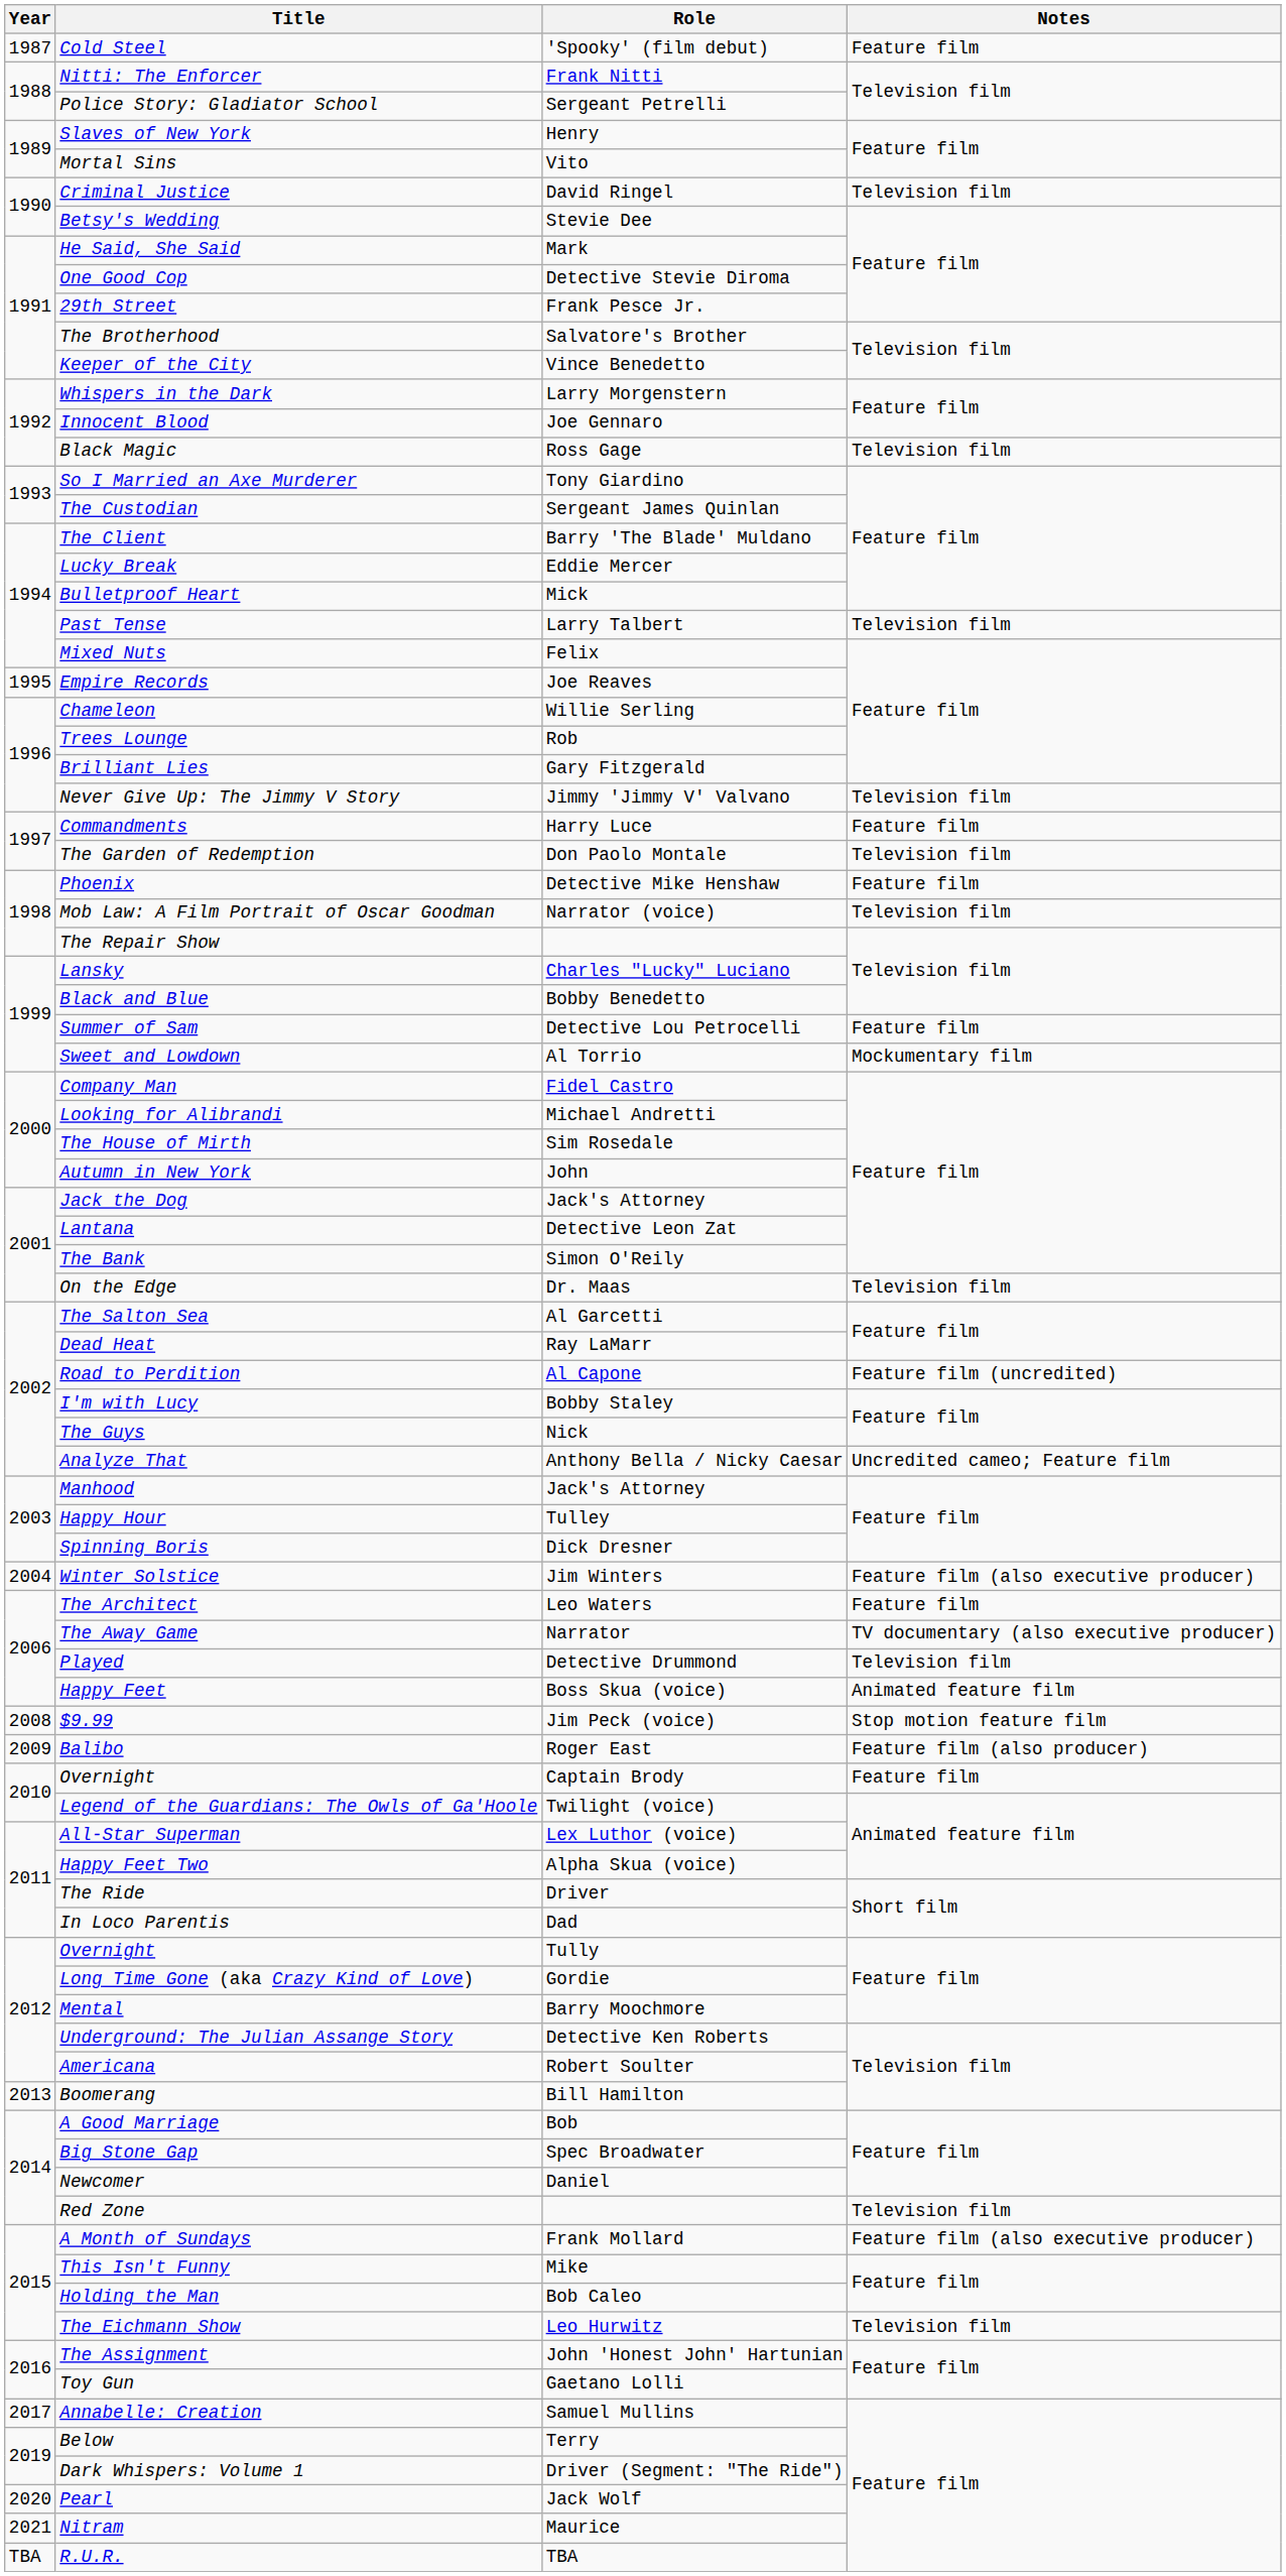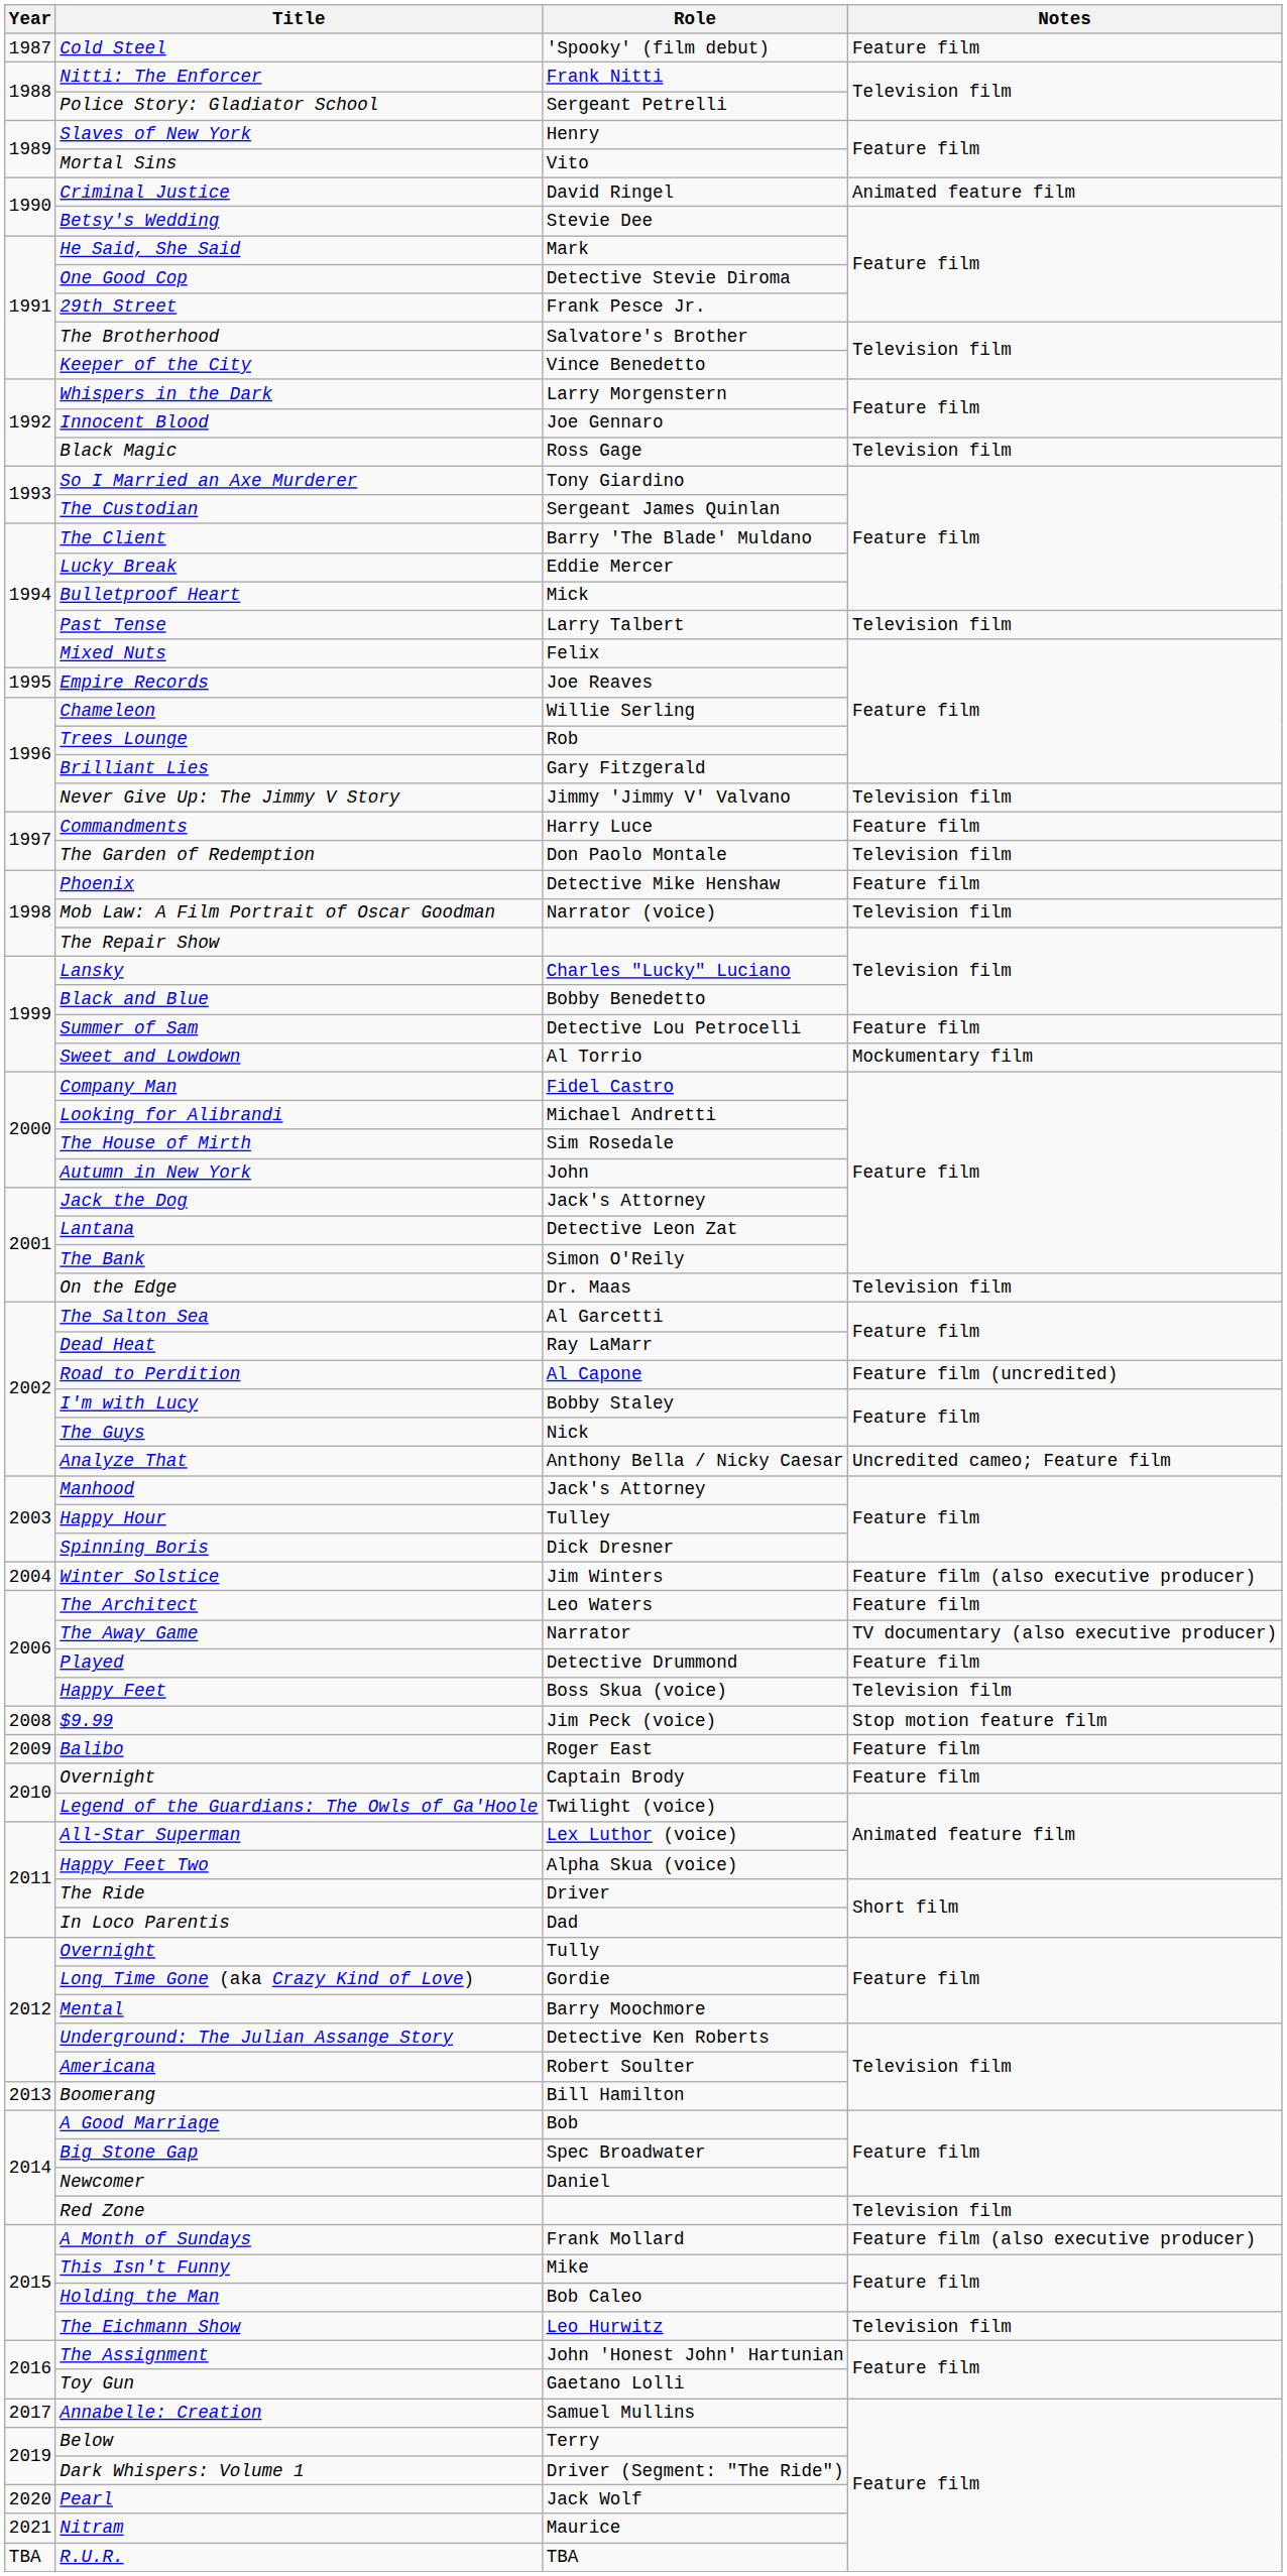 <table class="wikitable sortable">
 <tr>
 <th>Year</th>
 <th>Title</th>
 <th>Role</th>
 <th>Notes</th>
 </tr>
 <tr>
 <td>1987</td>
 <td><em><a href='#'>Cold Steel</a></em></td>
 <td>'Spooky' (film debut)</td>
 <td>Feature film</td>
 </tr>
 <tr>
 <td rowspan="2">1988</td>
 <td><em><a href='#'>Nitti: The Enforcer</a></em></td>
 <td><a href='#'>Frank Nitti</a></td>
 <td rowspan="2">Television film</td>
 </tr>
 <tr>
 <td><em>Police Story: Gladiator School</em></td>
 <td>Sergeant Petrelli</td>
 </tr>
 <tr>
 <td rowspan="2">1989</td>
 <td><em><a href='#'>Slaves of New York</a></em></td>
 <td>Henry</td>
 <td rowspan="2">Feature film</td>
 </tr>
 <tr>
 <td><em>Mortal Sins</em></td>
 <td>Vito</td>
 </tr>
 <tr>
 <td rowspan="2">1990</td>
 <td><em><a href='#'>Criminal Justice</a></em></td>
 <td>David Ringel</td>
-<td>Television film</td>
+<td>Animated feature film</td>
 </tr>
 <tr>
 <td><em><a href='#'>Betsy's Wedding</a></em></td>
 <td>Stevie Dee</td>
 <td rowspan="4">Feature film</td>
 </tr>
 <tr>
 <td rowspan="5">1991</td>
 <td><em><a href='#'>He Said, She Said</a></em></td>
 <td>Mark</td>
 </tr>
 <tr>
 <td><em><a href='#'>One Good Cop</a></em></td>
 <td>Detective Stevie Diroma</td>
 </tr>
 <tr>
 <td><em><a href='#'>29th Street</a></em></td>
 <td>Frank Pesce Jr.</td>
 </tr>
 <tr>
 <td><em>The Brotherhood</em></td>
 <td>Salvatore's Brother</td>
 <td rowspan="2">Television film</td>
 </tr>
 <tr>
 <td><em><a href='#'>Keeper of the City</a></em></td>
 <td>Vince Benedetto</td>
 </tr>
 <tr>
 <td rowspan="3">1992</td>
 <td><em><a href='#'>Whispers in the Dark</a></em></td>
 <td>Larry Morgenstern</td>
 <td rowspan="2">Feature film</td>
 </tr>
 <tr>
 <td><em><a href='#'>Innocent Blood</a></em></td>
 <td>Joe Gennaro</td>
 </tr>
 <tr>
 <td><em>Black Magic</em></td>
 <td>Ross Gage</td>
 <td>Television film</td>
 </tr>
 <tr>
 <td rowspan="2">1993</td>
 <td><em><a href='#'>So I Married an Axe Murderer</a></em></td>
 <td>Tony Giardino</td>
 <td rowspan="5">Feature film</td>
 </tr>
 <tr>
 <td><em><a href='#'>The Custodian</a></em></td>
 <td>Sergeant James Quinlan</td>
 </tr>
 <tr>
 <td rowspan="5">1994</td>
 <td><em><a href='#'>The Client</a></em></td>
 <td>Barry 'The Blade' Muldano</td>
 </tr>
 <tr>
 <td><em><a href='#'>Lucky Break</a></em></td>
 <td>Eddie Mercer</td>
 </tr>
 <tr>
 <td><em><a href='#'>Bulletproof Heart</a></em></td>
 <td>Mick</td>
 </tr>
 <tr>
 <td><em><a href='#'>Past Tense</a></em></td>
 <td>Larry Talbert</td>
 <td>Television film</td>
 </tr>
 <tr>
 <td><em><a href='#'>Mixed Nuts</a></em></td>
 <td>Felix</td>
 <td rowspan="5">Feature film</td>
 </tr>
 <tr>
 <td>1995</td>
 <td><em><a href='#'>Empire Records</a></em></td>
 <td>Joe Reaves</td>
 </tr>
 <tr>
 <td rowspan="4">1996</td>
 <td><em><a href='#'>Chameleon</a></em></td>
 <td>Willie Serling</td>
 </tr>
 <tr>
 <td><em><a href='#'>Trees Lounge</a></em></td>
 <td>Rob</td>
 </tr>
 <tr>
 <td><em><a href='#'>Brilliant Lies</a></em></td>
 <td>Gary Fitzgerald</td>
 </tr>
 <tr>
 <td><em>Never Give Up: The Jimmy V Story</em></td>
 <td>Jimmy 'Jimmy V' Valvano</td>
 <td>Television film</td>
 </tr>
 <tr>
 <td rowspan="2">1997</td>
 <td><em><a href='#'>Commandments</a></em></td>
 <td>Harry Luce</td>
 <td>Feature film</td>
 </tr>
 <tr>
 <td><em>The Garden of Redemption</em></td>
 <td>Don Paolo Montale</td>
 <td>Television film</td>
 </tr>
 <tr>
 <td rowspan="3">1998</td>
 <td><em><a href='#'>Phoenix</a></em></td>
 <td>Detective Mike Henshaw</td>
 <td>Feature film</td>
 </tr>
 <tr>
 <td><em>Mob Law: A Film Portrait of Oscar Goodman</em></td>
 <td>Narrator (voice)</td>
 <td>Television film</td>
 </tr>
 <tr>
 <td><em>The Repair Show</em></td>
 <td></td>
 <td rowspan="3">Television film</td>
 </tr>
 <tr>
 <td rowspan="4">1999</td>
 <td><em><a href='#'>Lansky</a></em></td>
 <td><a href='#'>Charles "Lucky" Luciano</a></td>
 </tr>
 <tr>
 <td><em><a href='#'>Black and Blue</a></em></td>
 <td>Bobby Benedetto</td>
 </tr>
 <tr>
 <td><em><a href='#'>Summer of Sam</a></em></td>
 <td>Detective Lou Petrocelli</td>
 <td>Feature film</td>
 </tr>
 <tr>
 <td><em><a href='#'>Sweet and Lowdown</a></em></td>
 <td>Al Torrio</td>
 <td>Mockumentary film</td>
 </tr>
 <tr>
 <td rowspan="4">2000</td>
 <td><em><a href='#'>Company Man</a></em></td>
 <td><a href='#'>Fidel Castro</a></td>
 <td rowspan="7">Feature film</td>
 </tr>
 <tr>
 <td><em><a href='#'>Looking for Alibrandi</a></em></td>
 <td>Michael Andretti</td>
 </tr>
 <tr>
 <td><em><a href='#'>The House of Mirth</a></em></td>
 <td>Sim Rosedale</td>
 </tr>
 <tr>
 <td><em><a href='#'>Autumn in New York</a></em></td>
 <td>John</td>
 </tr>
 <tr>
 <td rowspan="4">2001</td>
 <td><em><a href='#'>Jack the Dog</a></em></td>
 <td>Jack's Attorney</td>
 </tr>
 <tr>
 <td><em><a href='#'>Lantana</a></em></td>
 <td>Detective Leon Zat</td>
 </tr>
 <tr>
 <td><em><a href='#'>The Bank</a></em></td>
 <td>Simon O'Reily</td>
 </tr>
 <tr>
 <td><em>On the Edge</em></td>
 <td>Dr. Maas</td>
 <td>Television film</td>
 </tr>
 <tr>
 <td rowspan="6">2002</td>
 <td><em><a href='#'>The Salton Sea</a></em></td>
 <td>Al Garcetti</td>
 <td rowspan="2">Feature film</td>
 </tr>
 <tr>
 <td><em><a href='#'>Dead Heat</a></em></td>
 <td>Ray LaMarr</td>
 </tr>
 <tr>
 <td><em><a href='#'>Road to Perdition</a></em></td>
 <td><a href='#'>Al Capone</a></td>
 <td>Feature film (uncredited)</td>
 </tr>
 <tr>
 <td><em><a href='#'>I'm with Lucy</a></em></td>
 <td>Bobby Staley</td>
 <td rowspan="2">Feature film</td>
 </tr>
 <tr>
 <td><em><a href='#'>The Guys</a></em></td>
 <td>Nick</td>
 </tr>
 <tr>
 <td><em><a href='#'>Analyze That</a></em></td>
 <td>Anthony Bella / Nicky Caesar</td>
 <td>Uncredited cameo; Feature film</td>
 </tr>
 <tr>
 <td rowspan="3">2003</td>
 <td><em><a href='#'>Manhood</a></em></td>
 <td>Jack's Attorney</td>
 <td rowspan=3>Feature film</td>
 </tr>
 <tr>
 <td><em><a href='#'>Happy Hour</a></em></td>
 <td>Tulley</td>
 </tr>
 <tr>
 <td><em><a href='#'>Spinning Boris</a></em></td>
 <td>Dick Dresner</td>
 </tr>
 <tr>
 <td>2004</td>
 <td><em><a href='#'>Winter Solstice</a></em></td>
 <td>Jim Winters</td>
 <td>Feature film (also executive producer)</td>
 </tr>
 <tr>
 <td rowspan="4">2006</td>
 <td><em><a href='#'>The Architect</a></em></td>
 <td>Leo Waters</td>
 <td>Feature film</td>
 </tr>
 <tr>
 <td><em><a href='#'>The Away Game</a></em></td>
 <td>Narrator</td>
 <td>TV documentary (also executive producer)</td>
 </tr>
 <tr>
 <td><em><a href='#'>Played</a></em></td>
 <td>Detective Drummond</td>
-<td>Television film</td>
+<td>Feature film</td>
 </tr>
 <tr>
 <td><em><a href='#'>Happy Feet</a></em></td>
 <td>Boss Skua (voice)</td>
-<td>Animated feature film</td>
+<td>Television film</td>
 </tr>
 <tr>
 <td>2008</td>
 <td><em><a href='#'>$9.99</a></em></td>
 <td>Jim Peck (voice)</td>
 <td>Stop motion feature film</td>
 </tr>
 <tr>
 <td>2009</td>
 <td><em><a href='#'>Balibo</a></em></td>
 <td>Roger East</td>
-<td>Feature film (also producer)</td>
+<td>Feature film</td>
 </tr>
 <tr>
 <td rowspan="2">2010</td>
 <td><em>Overnight</em></td>
 <td>Captain Brody</td>
 <td>Feature film</td>
 </tr>
 <tr>
 <td><em><a href='#'>Legend of the Guardians: The Owls of Ga'Hoole</a></em></td>
 <td>Twilight (voice)</td>
 <td rowspan="3">Animated feature film</td>
 </tr>
 <tr>
 <td rowspan="4">2011</td>
 <td><em><a href='#'>All-Star Superman</a></em></td>
 <td><a href='#'>Lex Luthor</a> (voice)</td>
 </tr>
 <tr>
 <td><em><a href='#'>Happy Feet Two</a></em></td>
 <td>Alpha Skua (voice)</td>
 </tr>
 <tr>
 <td><em>The Ride</em></td>
 <td>Driver</td>
 <td rowspan="2">Short film</td>
 </tr>
 <tr>
 <td><em>In Loco Parentis</em></td>
 <td>Dad</td>
 </tr>
 <tr>
 <td rowspan="5">2012</td>
 <td><em><a href='#'>Overnight</a></em></td>
 <td>Tully</td>
 <td rowspan="3">Feature film</td>
 </tr>
 <tr>
 <td><em><a href='#'>Long Time Gone</a></em> (aka <em><a href='#'>Crazy Kind of Love</a></em>)</td>
 <td>Gordie</td>
 </tr>
 <tr>
 <td><em><a href='#'>Mental</a></em></td>
 <td>Barry Moochmore</td>
 </tr>
 <tr>
 <td><em><a href='#'>Underground: The Julian Assange Story</a></em></td>
 <td>Detective Ken Roberts</td>
 <td rowspan="3">Television film</td>
 </tr>
 <tr>
 <td><em><a href='#'>Americana</a></em></td>
 <td>Robert Soulter</td>
 </tr>
 <tr>
 <td>2013</td>
 <td><em>Boomerang</em></td>
 <td>Bill Hamilton</td>
 </tr>
 <tr>
 <td rowspan="4">2014</td>
 <td><em><a href='#'>A Good Marriage</a></em></td>
 <td>Bob</td>
 <td rowspan="3">Feature film</td>
 </tr>
 <tr>
 <td><em><a href='#'>Big Stone Gap</a></em></td>
 <td>Spec Broadwater</td>
 </tr>
 <tr>
 <td><em>Newcomer</em></td>
 <td>Daniel</td>
 </tr>
 <tr>
 <td><em>Red Zone</em></td>
 <td></td>
 <td>Television film</td>
 </tr>
 <tr>
 <td rowspan="4">2015</td>
 <td><em><a href='#'>A Month of Sundays</a></em></td>
 <td>Frank Mollard</td>
 <td>Feature film (also executive producer)</td>
 </tr>
 <tr>
 <td><em><a href='#'>This Isn't Funny</a></em></td>
 <td>Mike</td>
 <td rowspan="2">Feature film</td>
 </tr>
 <tr>
 <td><em><a href='#'>Holding the Man</a></em></td>
 <td>Bob Caleo</td>
 </tr>
 <tr>
 <td><em><a href='#'>The Eichmann Show</a></em></td>
 <td><a href='#'>Leo Hurwitz</a></td>
 <td>Television film</td>
 </tr>
 <tr>
 <td rowspan="2">2016</td>
 <td><em><a href='#'>The Assignment</a></em></td>
 <td>John 'Honest John' Hartunian</td>
 <td rowspan="2">Feature film</td>
 </tr>
 <tr>
 <td><em>Toy Gun</em></td>
 <td>Gaetano Lolli</td>
 </tr>
 <tr>
 <td>2017</td>
 <td><em><a href='#'>Annabelle: Creation</a></em></td>
 <td>Samuel Mullins</td>
 <td rowspan="6">Feature film</td>
 </tr>
 <tr>
 <td rowspan="2">2019</td>
 <td><em>Below </em></td>
 <td>Terry</td>
 </tr>
 <tr>
 <td><em>Dark Whispers: Volume 1</em></td>
 <td>Driver (Segment: "The Ride")</td>
 </tr>
 <tr>
 <td>2020</td>
 <td><em><a href='#'>Pearl</a></em></td>
 <td>Jack Wolf</td>
 </tr>
 <tr>
 <td>2021</td>
 <td><em><a href='#'>Nitram</a></em></td>
 <td>Maurice</td>
 </tr>
 <tr>
 <td>TBA</td>
 <td><em><a href='#'>R.U.R.</a></em></td>
 <td>TBA</td>
 </tr>
 </table>
